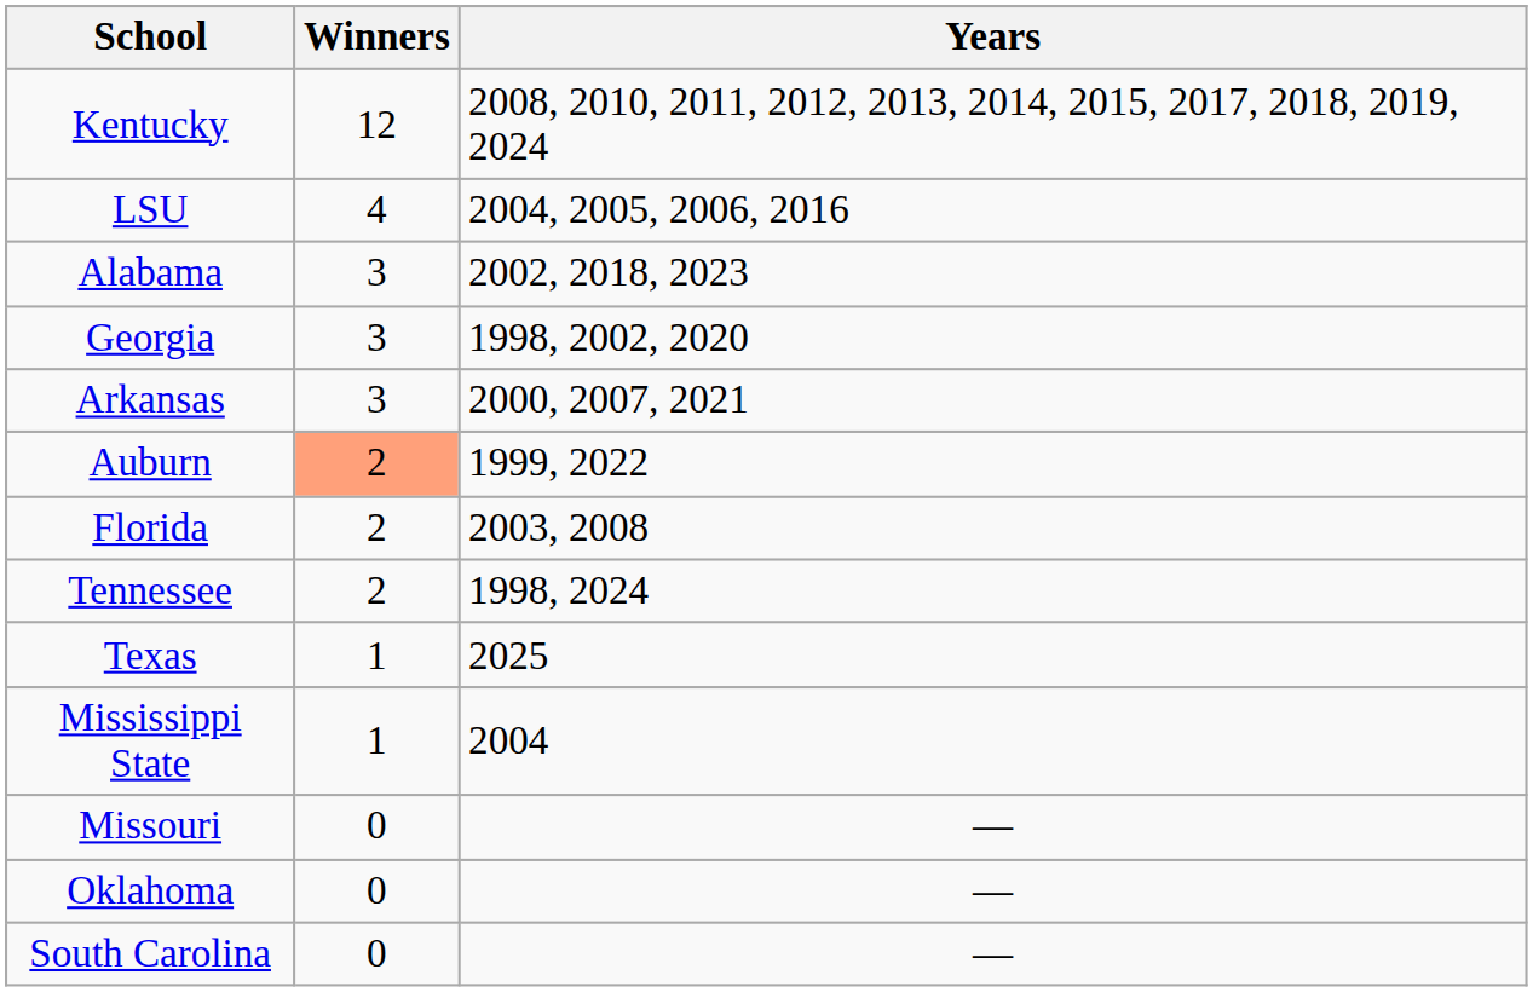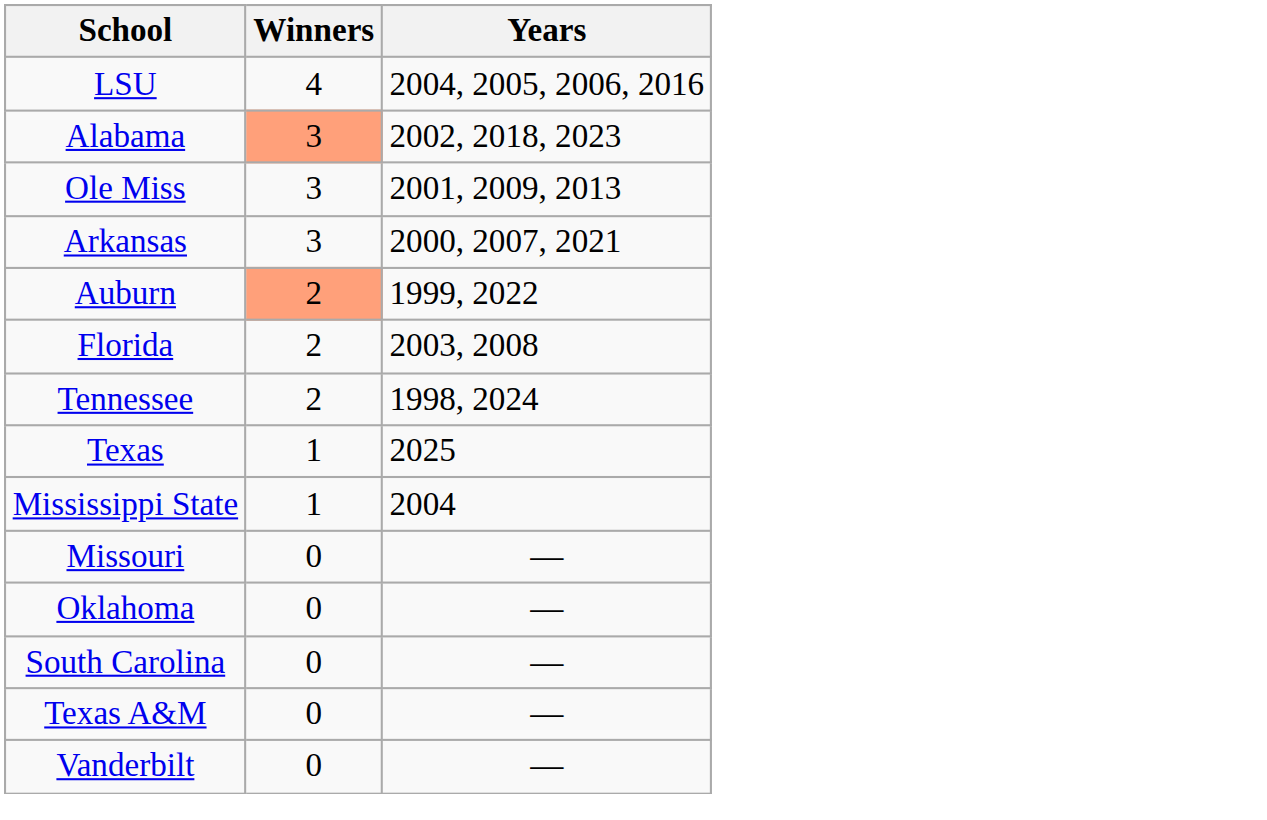 <table class=wikitable>
 <tr>
 <th>School</th>
 <th>Winners</th>
 <th>Years</th>
-</tr>
-<tr>
-<td align=center><a href='#'>Kentucky</a></td>
-<td align=center>12</td>
-<td>2008, 2010, 2011, 2012, 2013, 2014, 2015, 2017, 2018, 2019, 2024</td>
 </tr>
 <tr>
 <td align=center><a href='#'>LSU</a></td>
 <td align=center>4</td>
 <td>2004, 2005, 2006, 2016</td>
 </tr>
 <tr>
 <td align=center><a href='#'>Alabama</a></td>
-<td align=center>3</td>
+<td align=center style="background: lightsalmon;">3</td>
 <td>2002, 2018, 2023</td>
 </tr>
 <tr>
-<td align=center><a href='#'>Georgia</a></td>
+<td align=center><a href='#'>Ole Miss</a></td>
 <td align=center>3</td>
-<td>1998, 2002, 2020</td>
+<td>2001, 2009, 2013</td>
 </tr>
 <tr>
 <td align=center><a href='#'>Arkansas</a></td>
 <td align=center>3</td>
 <td>2000, 2007, 2021</td>
 </tr>
 <tr>
 <td align=center><a href='#'>Auburn</a></td>
 <td align=center style="background: lightsalmon;">2</td>
 <td>1999, 2022</td>
 </tr>
 <tr>
 <td align=center><a href='#'>Florida</a></td>
 <td align=center>2</td>
 <td>2003, 2008</td>
 </tr>
 <tr>
 <td align=center><a href='#'>Tennessee</a></td>
 <td align=center>2</td>
 <td>1998, 2024</td>
 </tr>
 <tr>
 <td align=center><a href='#'>Texas</a></td>
 <td align=center>1</td>
 <td>2025</td>
 </tr>
 <tr>
 <td align=center><a href='#'>Mississippi State</a></td>
 <td align=center>1</td>
 <td>2004</td>
 </tr>
 <tr>
 <td align=center><a href='#'>Missouri</a></td>
 <td align=center>0</td>
 <td align=center>—</td>
 </tr>
 <tr>
 <td align=center><a href='#'>Oklahoma</a></td>
 <td align=center>0</td>
 <td align=center>—</td>
 </tr>
 <tr>
 <td align=center><a href='#'>South Carolina</a></td>
 <td align=center>0</td>
 <td align=center>—</td>
 </tr>
+<tr>
+<td align=center><a href='#'>Texas A&M</a></td>
+<td align=center>0</td>
+<td align=center>—</td>
+</tr>
+<tr>
+<td align=center><a href='#'>Vanderbilt</a></td>
+<td align=center>0</td>
+<td align=center>—</td>
+</tr>
 </table>
